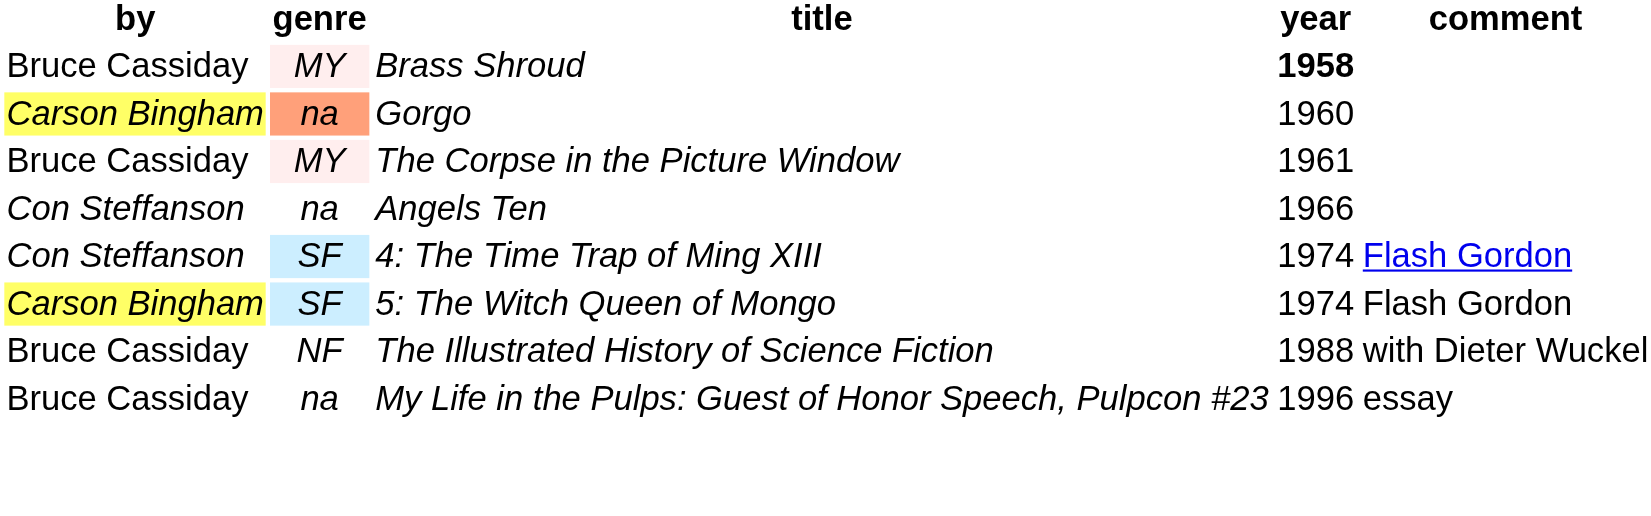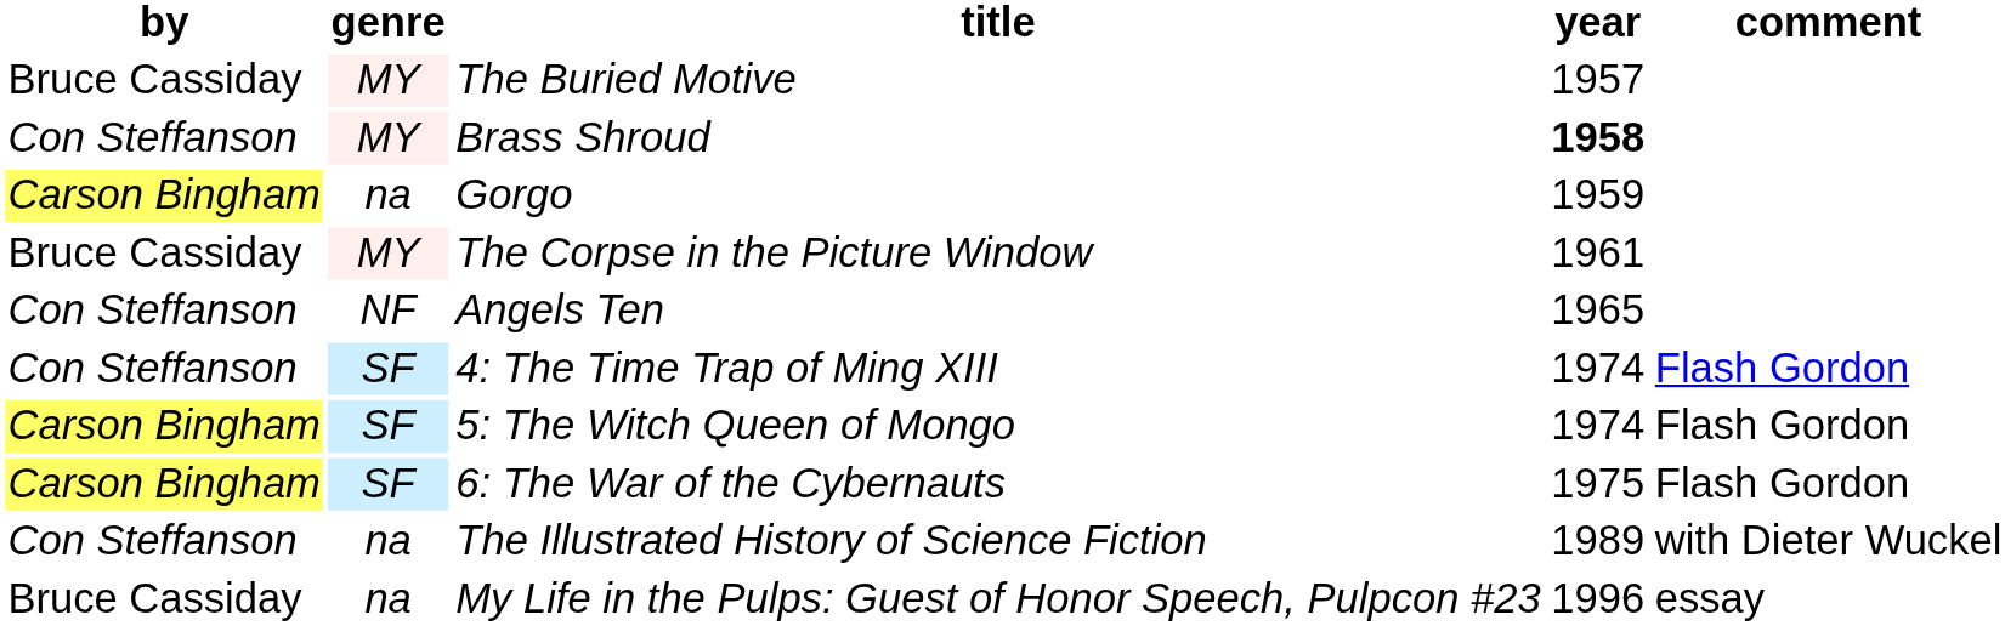 <table class="sortable sort-under-center">
 <tr>
 <th>by</th>
 <th>genre</th>
 <th>title</th>
 <th>year</th>
 <th>comment</th>
 </tr>
 <tr>
 <td>Bruce Cassiday</td>
 <td style="text-align:center; background:#fee"><em>MY</em></td>
+<td><em>The Buried Motive</em></td>
+<td>1957</td>
+<td></td>
+</tr>
+<tr>
+<td><em>Con Steffanson</em></td>
+<td style="text-align:center; background:#fee"><em>MY</em></td>
 <td><em>Brass Shroud</em></td>
 <td><strong>1958</strong></td>
 <td></td>
 </tr>
 <tr>
 <td style="background: #ff6"><em>Carson Bingham</em></td>
-<td style="background: lightsalmon; text-align:center"><em>na</em></td>
+<td style="text-align:center"><em>na</em></td>
 <td><em>Gorgo</em></td>
-<td>1960</td>
+<td>1959</td>
 <td></td>
 </tr>
 <tr>
 <td>Bruce Cassiday</td>
 <td style="text-align:center; background:#fee"><em>MY</em></td>
 <td><em>The Corpse in the Picture Window</em></td>
 <td>1961</td>
 <td></td>
 </tr>
 <tr>
 <td><em>Con Steffanson</em></td>
-<td style="text-align:center"><em>na</em></td>
+<td style="text-align:center"><em>NF</em></td>
 <td><em>Angels Ten</em></td>
-<td>1966</td>
+<td>1965</td>
 <td></td>
 </tr>
 <tr>
 <td><em>Con Steffanson</em></td>
 <td style="text-align:center; background:#cef"><em>SF</em></td>
 <td><em>4: The Time Trap of Ming XIII</em></td>
 <td>1974</td>
 <td><a href='#'>Flash Gordon</a></td>
 </tr>
 <tr>
 <td style="background:#ff6"><em>Carson Bingham</em></td>
 <td style="text-align:center; background:#cef"><em>SF</em></td>
 <td><em>5: The Witch Queen of Mongo</em></td>
 <td>1974</td>
 <td>Flash Gordon</td>
 </tr>
 <tr>
-<td>Bruce Cassiday</td>
-<td style="text-align:center"><em>NF</em></td>
+<td style="background:#ff6"><em>Carson Bingham</em></td>
+<td style="text-align:center; background:#cef"><em>SF</em></td>
+<td><em>6: The War of the Cybernauts</em></td>
+<td>1975</td>
+<td>Flash Gordon</td>
+</tr>
+<tr>
+<td><em>Con Steffanson</em></td>
+<td style="text-align:center"><em>na</em></td>
 <td><em>The Illustrated History of Science Fiction</em></td>
-<td>1988</td>
+<td>1989</td>
 <td>with Dieter Wuckel</td>
 </tr>
 <tr>
 <td>Bruce Cassiday</td>
 <td style="text-align:center"><em>na</em></td>
 <td><em>My Life in the Pulps: Guest of Honor Speech, Pulpcon #23</em></td>
 <td>1996</td>
 <td>essay</td>
 </tr>
 </table>
